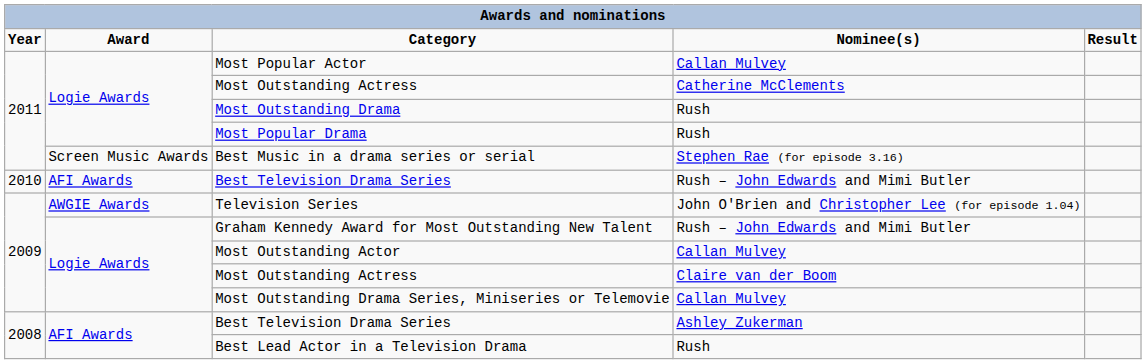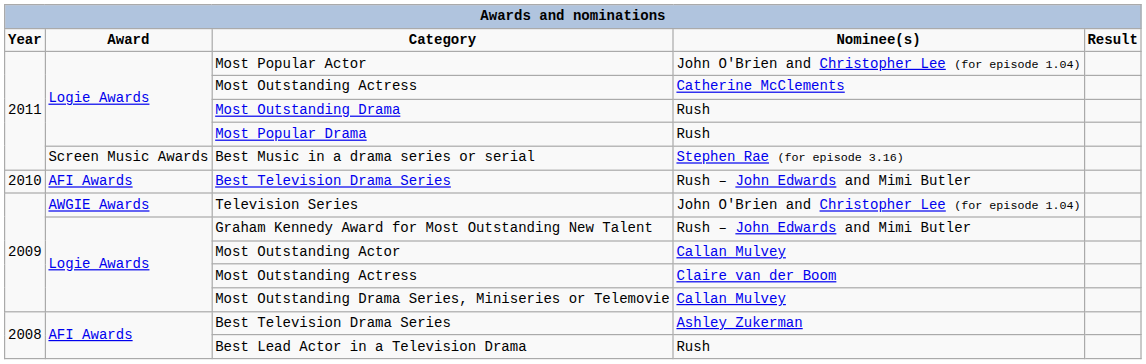 <table class="wikitable" style="font-size:90%;">
 <tr>
 <th colspan=5 style="background:#B0C4DE;">Awards and nominations</th>
 </tr>
 <tr align="center">
 <th style="background: #f9f9f9;">Year</th>
 <th style="background: #f9f9f9;">Award</th>
 <th style="background: #f9f9f9;">Category</th>
 <th style="background: #f9f9f9;">Nominee(s)</th>
 <th style="background: #f9f9f9;">Result</th>
 </tr>
 <tr>
 <td rowspan=5>2011</td>
 <td rowspan=4><a href='#'>Logie Awards</a></td>
 <td>Most Popular Actor</td>
-<td><a href='#'>Callan Mulvey</a></td>
+<td>John O'Brien and <a href='#'>Christopher Lee</a> <small>(for episode 1.04)</small></td>
 <td></td>
 </tr>
 <tr>
 <td>Most Outstanding Actress</td>
 <td><a href='#'>Catherine McClements</a></td>
 <td></td>
 </tr>
 <tr>
 <td><a href='#'>Most Outstanding Drama</a></td>
 <td>Rush</td>
 <td></td>
 </tr>
 <tr>
 <td><a href='#'>Most Popular Drama</a></td>
 <td>Rush</td>
 <td></td>
 </tr>
 <tr>
 <td>Screen Music Awards</td>
 <td>Best Music in a drama series or serial</td>
 <td><a href='#'>Stephen Rae</a> <small>(for episode 3.16)</small></td>
 <td></td>
 </tr>
 <tr>
 <td rowspan=1>2010</td>
 <td><a href='#'>AFI Awards</a></td>
 <td><a href='#'>Best Television Drama Series</a></td>
 <td>Rush – <a href='#'>John Edwards</a> and Mimi Butler</td>
 <td></td>
 </tr>
 <tr>
 <td rowspan=5>2009</td>
 <td rowspan=1><a href='#'>AWGIE Awards</a></td>
 <td>Television Series</td>
 <td>John O'Brien and <a href='#'>Christopher Lee</a> <small>(for episode 1.04)</small></td>
 <td></td>
 </tr>
 <tr>
 <td rowspan=4><a href='#'>Logie Awards</a></td>
 <td>Graham Kennedy Award for Most Outstanding New Talent</td>
 <td>Rush – <a href='#'>John Edwards</a> and Mimi Butler</td>
 <td></td>
 </tr>
 <tr>
 <td>Most Outstanding Actor</td>
 <td><a href='#'>Callan Mulvey</a></td>
 <td></td>
 </tr>
 <tr>
 <td>Most Outstanding Actress</td>
 <td><a href='#'>Claire van der Boom</a></td>
 <td></td>
 </tr>
 <tr>
 <td>Most Outstanding Drama Series, Miniseries or Telemovie</td>
 <td><a href='#'>Callan Mulvey</a></td>
 <td></td>
 </tr>
 <tr>
 <td rowspan=2>2008</td>
 <td rowspan=2><a href='#'>AFI Awards</a></td>
 <td>Best Television Drama Series</td>
 <td><a href='#'>Ashley Zukerman</a></td>
 <td></td>
 </tr>
 <tr>
 <td>Best Lead Actor in a Television Drama</td>
 <td>Rush</td>
 <td></td>
 </tr>
 </table>
